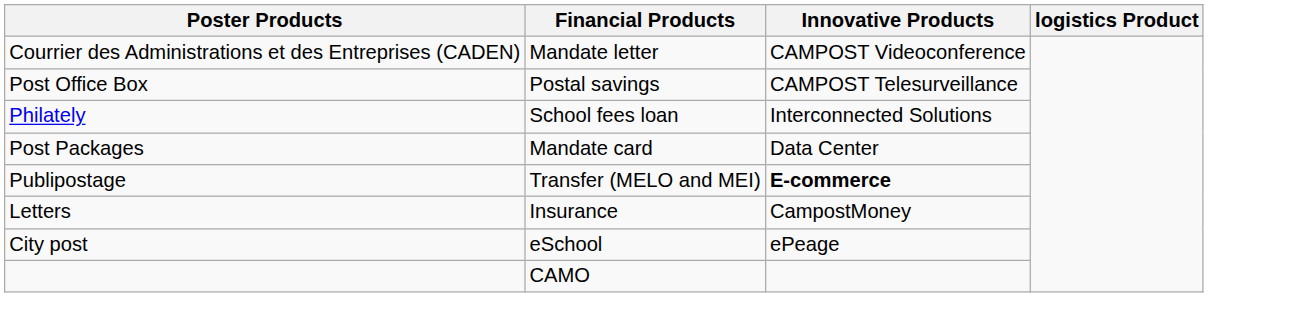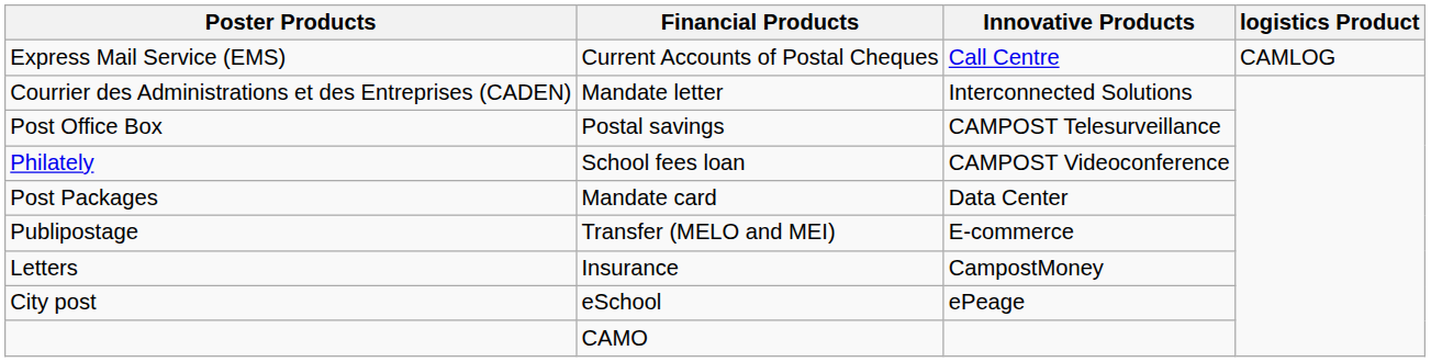 <table class="wikitable">
 <tr>
 <th>Poster Products</th>
 <th>Financial Products</th>
 <th>Innovative Products</th>
 <th>logistics Product</th>
 </tr>
 <tr>
+<td>Express Mail Service (EMS)</td>
+<td>Current Accounts of Postal Cheques</td>
+<td><a href='#'>Call Centre</a></td>
+<td>CAMLOG</td>
+</tr>
+<tr>
 <td>Courrier des Administrations et des Entreprises (CADEN)</td>
 <td>Mandate letter</td>
-<td>CAMPOST Videoconference</td>
+<td>Interconnected Solutions</td>
 </tr>
 <tr>
 <td>Post Office Box</td>
 <td>Postal savings</td>
 <td>CAMPOST Telesurveillance</td>
 </tr>
 <tr>
 <td><a href='#'>Philately</a></td>
 <td>School fees loan</td>
-<td>Interconnected Solutions</td>
+<td>CAMPOST Videoconference</td>
 </tr>
 <tr>
 <td>Post Packages</td>
 <td>Mandate card</td>
 <td>Data Center</td>
 </tr>
 <tr>
 <td>Publipostage</td>
 <td>Transfer (MELO and MEI)</td>
-<td><strong>E-commerce</strong></td>
+<td>E-commerce</td>
 </tr>
 <tr>
 <td>Letters</td>
 <td>Insurance</td>
 <td>CampostMoney</td>
 </tr>
 <tr>
 <td>City post</td>
 <td>eSchool</td>
 <td>ePeage</td>
 </tr>
 <tr>
 <td></td>
 <td>CAMO</td>
 <td></td>
 </tr>
 </table>
